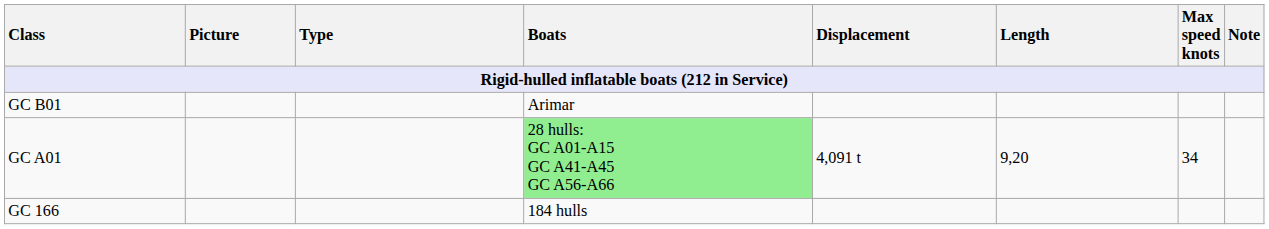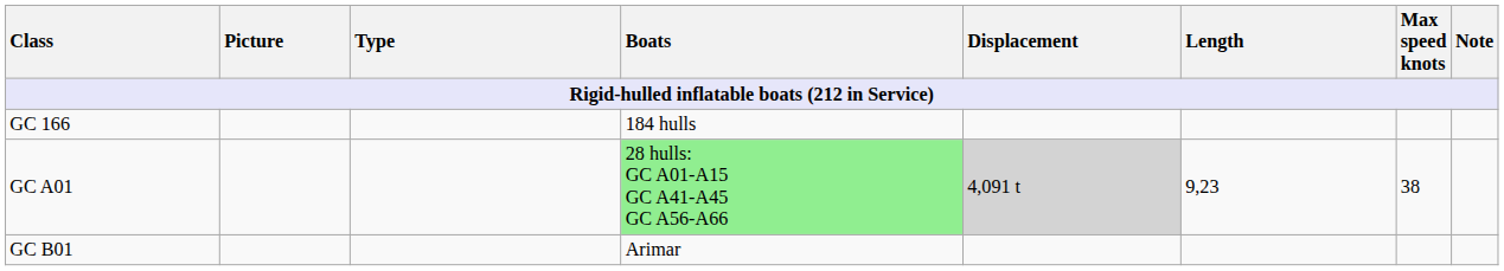 <table class="wikitable">
 <tr>
 <th style="text-align:left; width:15%;">Class</th>
 <th style="text-align:left; width:9%;">Picture</th>
 <th style="text-align:left; width:19%;">Type</th>
 <th style="text-align:left; width:24%;">Boats</th>
 <th style="text-align:left; width:15%;">Displacement</th>
 <th style="text-align:left; width:15%;">Length</th>
 <th style="text-align:left; width:15%;">Max<br>speed<br>knots</th>
 <th style="text-align:left; width:20%;">Note</th>
 </tr>
 <tr>
 <th colspan="8" style="background: lavender;">Rigid-hulled inflatable boats (212 in Service)</th>
 </tr>
 <tr>
-<td>GC B01</td>
+<td>GC 166</td>
 <td></td>
 <td></td>
-<td>Arimar</td>
+<td>184 hulls</td>
 <td></td>
 <td></td>
 <td></td>
 <td></td>
 </tr>
 <tr>
 <td>GC A01</td>
 <td></td>
 <td></td>
 <td style="background: lightgreen;">28 hulls:<br>GC A01-A15<br>GC A41-A45<br>GC A56-A66</td>
-<td>4,091 t</td>
-<td>9,20</td>
-<td>34</td>
+<td style="background: lightgrey;">4,091 t</td>
+<td>9,23</td>
+<td>38</td>
 <td></td>
 </tr>
 <tr>
-<td>GC 166</td>
+<td>GC B01</td>
 <td></td>
 <td></td>
-<td>184 hulls</td>
+<td>Arimar</td>
 <td></td>
 <td></td>
 <td></td>
 <td></td>
 </tr>
 </table>
